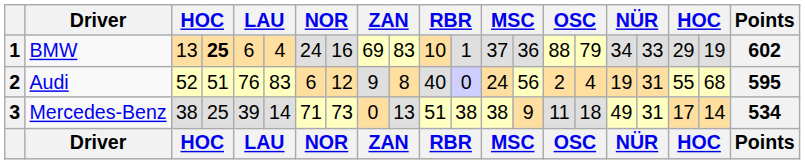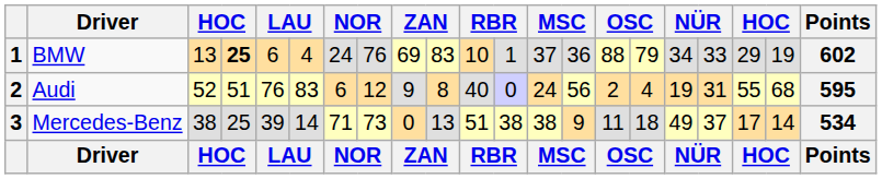 <table class="wikitable" style="font-size:85%; text-align:center">
 <tr style="background:#f9f9f9" valign="top">
 <th valign="middle"></th>
 <th valign="middle">Driver</th>
 <th colspan=2><a href='#'>HOC</a><br></th>
 <th colspan=2><a href='#'>LAU</a><br></th>
 <th colspan=2><a href='#'>NOR</a><br></th>
 <th colspan=2><a href='#'>ZAN</a><br></th>
 <th colspan=2><a href='#'>RBR</a><br></th>
 <th colspan=2><a href='#'>MSC</a><br></th>
 <th colspan=2><a href='#'>OSC</a><br></th>
 <th colspan=2><a href='#'>NÜR</a><br></th>
 <th colspan=2><a href='#'>HOC</a><br></th>
 <th valign="middle">Points</th>
 </tr>
 <tr>
 <th>1</th>
 <td align="left"><a href='#'>BMW</a></td>
 <td style="background:#ffdf9f;">13</td>
 <td style="background:#ffdf9f;"><strong>25</strong></td>
 <td style="background:#ffdf9f;">6</td>
 <td style="background:#ffdf9f;">4</td>
 <td style="background:#dfdfdf;">24</td>
-<td style="background:#dfdfdf;">16</td>
+<td style="background:#dfdfdf;">76</td>
 <td style="background:#ffffbf;">69</td>
 <td style="background:#ffffbf;">83</td>
 <td style="background:#ffdf9f;">10</td>
 <td style="background:#dfdfdf;">1</td>
 <td style="background:#dfdfdf;">37</td>
 <td style="background:#dfdfdf;">36</td>
 <td style="background:#ffffbf;">88</td>
 <td style="background:#ffffbf;">79</td>
 <td style="background:#dfdfdf;">34</td>
 <td style="background:#dfdfdf;">33</td>
 <td style="background:#dfdfdf;">29</td>
 <td style="background:#dfdfdf;">19</td>
 <th>602</th>
 </tr>
 <tr>
 <th>2</th>
 <td align="left"><a href='#'>Audi</a></td>
 <td style="background:#ffffbf;">52</td>
 <td style="background:#ffffbf;">51</td>
 <td style="background:#ffffbf;">76</td>
 <td style="background:#ffffbf;">83</td>
 <td style="background:#ffdf9f;">6</td>
 <td style="background:#ffdf9f;">12</td>
 <td style="background:#dfdfdf;">9</td>
 <td style="background:#ffdf9f;">8</td>
 <td style="background:#dfdfdf;">40</td>
 <td style="background:#cfcfff;">0</td>
 <td style="background:#ffdf9f;">24</td>
 <td style="background:#ffffbf;">56</td>
 <td style="background:#ffdf9f;">2</td>
 <td style="background:#ffdf9f;">4</td>
 <td style="background:#ffdf9f;">19</td>
 <td style="background:#ffdf9f;">31</td>
 <td style="background:#ffffbf;">55</td>
 <td style="background:#ffffbf;">68</td>
 <th>595</th>
 </tr>
 <tr>
 <th>3</th>
 <td align="left"><a href='#'>Mercedes-Benz</a></td>
 <td style="background:#dfdfdf;">38</td>
 <td style="background:#dfdfdf;">25</td>
 <td style="background:#dfdfdf;">39</td>
 <td style="background:#dfdfdf;">14</td>
 <td style="background:#ffffbf;">71</td>
 <td style="background:#ffffbf;">73</td>
 <td style="background:#ffdf9f;">0</td>
 <td style="background:#dfdfdf;">13</td>
 <td style="background:#ffffbf;">51</td>
 <td style="background:#ffffbf;">38</td>
 <td style="background:#ffffbf;">38</td>
 <td style="background:#ffdf9f;">9</td>
 <td style="background:#dfdfdf;">11</td>
 <td style="background:#dfdfdf;">18</td>
 <td style="background:#ffffbf;">49</td>
-<td style="background:#ffffbf;">31</td>
+<td style="background:#ffffbf;">37</td>
 <td style="background:#ffdf9f;">17</td>
 <td style="background:#ffdf9f;">14</td>
 <th>534</th>
 </tr>
 <tr>
 <th valign="middle"></th>
 <th valign="middle">Driver</th>
 <th colspan=2><a href='#'>HOC</a><br></th>
 <th colspan=2><a href='#'>LAU</a><br></th>
 <th colspan=2><a href='#'>NOR</a><br></th>
 <th colspan=2><a href='#'>ZAN</a><br></th>
 <th colspan=2><a href='#'>RBR</a><br></th>
 <th colspan=2><a href='#'>MSC</a><br></th>
 <th colspan=2><a href='#'>OSC</a><br></th>
 <th colspan=2><a href='#'>NÜR</a><br></th>
 <th colspan=2><a href='#'>HOC</a><br></th>
 <th valign="middle">Points</th>
 </tr>
 </table>
